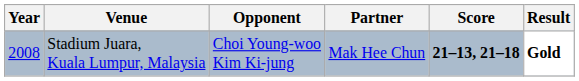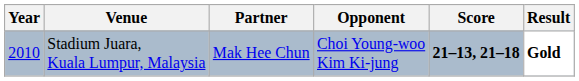 <table class="sortable wikitable" style="font-size: 90%;">
 <tr>
 <th>Year</th>
 <th>Venue</th>
+<th>Partner</th>
 <th>Opponent</th>
-<th>Partner</th>
 <th>Score</th>
 <th>Result</th>
 </tr>
 <tr style="background:#AABBCC">
-<td align="center"><a href='#'>2008</a></td>
+<td align="center"><a href='#'>2010</a></td>
 <td align="left">Stadium Juara,<br><a href='#'>Kuala Lumpur, Malaysia</a></td>
+<td align="left"> <a href='#'>Mak Hee Chun</a></td>
 <td align="left"> <a href='#'>Choi Young-woo</a> <br>  <a href='#'>Kim Ki-jung</a></td>
-<td align="left"> <a href='#'>Mak Hee Chun</a></td>
 <td align="left"><strong>21–13, 21–18</strong></td>
 <td style="text-align:left; background:white"> <strong>Gold</strong></td>
 </tr>
 </table>
